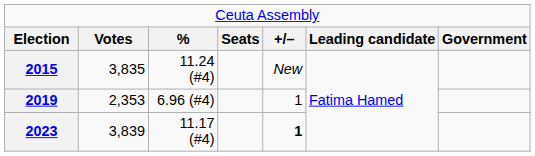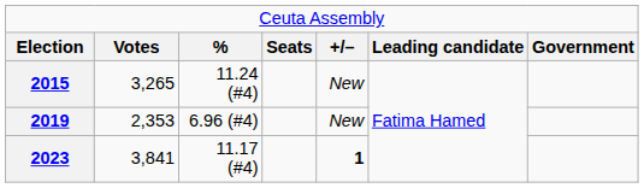 <table class="wikitable" style="text-align:right;">
 <tr>
 <td colspan="8" align="center"><a href='#'>Ceuta Assembly</a></td>
 </tr>
 <tr>
 <th width="75">Election</th>
 <th width="70">Votes</th>
 <th width="70">%</th>
 <th>Seats</th>
 <th width="40">+/–</th>
 <th>Leading candidate</th>
 <th>Government</th>
 </tr>
 <tr>
 <th><a href='#'>2015</a></th>
-<td>3,835</td>
+<td>3,265</td>
 <td>11.24 (#4)</td>
 <td></td>
 <td><em>New</em></td>
 <td rowspan="3" align="left"><a href='#'>Fatima Hamed</a></td>
 <td></td>
 </tr>
 <tr>
 <th><a href='#'>2019</a></th>
 <td>2,353</td>
 <td>6.96 (#4)</td>
 <td></td>
-<td>1</td>
+<td><em>New</em></td>
 <td></td>
 </tr>
 <tr>
 <th><a href='#'>2023</a></th>
-<td>3,839</td>
+<td>3,841</td>
 <td>11.17 (#4)</td>
 <td></td>
 <td><strong>1</strong></td>
 <td></td>
 </tr>
 </table>
